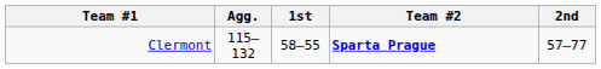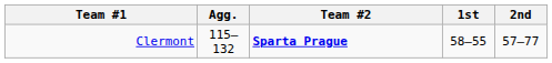 <table class=wikitable style="text-align:center">
 <tr>
 <th width=200>Team #1</th>
 <th width=50>Agg.</th>
+<th width=200>Team #2</th>
 <th width=50>1st</th>
-<th width=200>Team #2</th>
 <th width=50>2nd</th>
 </tr>
 <tr>
 <td align=right><a href='#'>Clermont</a> </td>
 <td align=center>115–132</td>
+<td align=left> <strong><a href='#'>Sparta Prague</a></strong></td>
 <td align=center>58–55</td>
-<td align=left> <strong><a href='#'>Sparta Prague</a></strong></td>
 <td align=center>57–77</td>
 </tr>
 </table>
